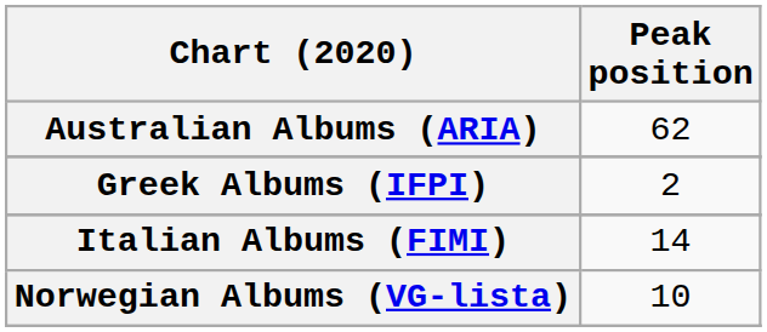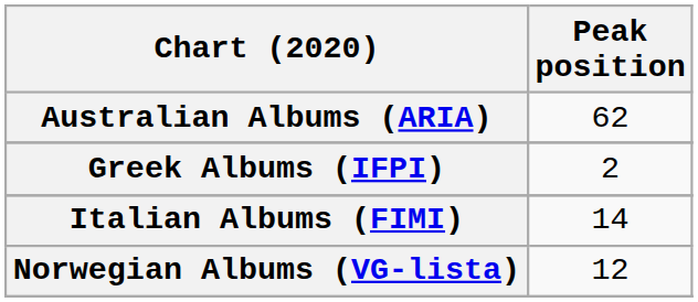 <table class="wikitable sortable plainrowheaders" style="text-align:center">
 <tr>
 <th scope="col">Chart (2020)</th>
 <th scope="col">Peak<br>position</th>
 </tr>
 <tr>
 <th scope="row">Australian Albums (<a href='#'>ARIA</a>)</th>
 <td>62</td>
 </tr>
 <tr>
 </tr>
 <tr>
 </tr>
 <tr>
 </tr>
 <tr>
 </tr>
 <tr>
 </tr>
 <tr>
 </tr>
 <tr>
 </tr>
 <tr>
 </tr>
 <tr>
 </tr>
 <tr>
 </tr>
 <tr>
 <th scope="row">Greek Albums (<a href='#'>IFPI</a>)</th>
 <td>2</td>
 </tr>
 <tr>
 </tr>
 <tr>
 </tr>
 <tr>
 <th scope="row">Italian Albums (<a href='#'>FIMI</a>)</th>
 <td>14</td>
 </tr>
 <tr>
 <th scope="row">Norwegian Albums (<a href='#'>VG-lista</a>)</th>
-<td>10</td>
+<td>12</td>
 </tr>
 <tr>
 </tr>
 <tr>
 </tr>
 <tr>
 </tr>
 <tr>
 </tr>
 <tr>
 </tr>
 <tr>
 </tr>
 <tr>
 </tr>
 <tr>
 </tr>
 <tr>
 </tr>
 </table>
